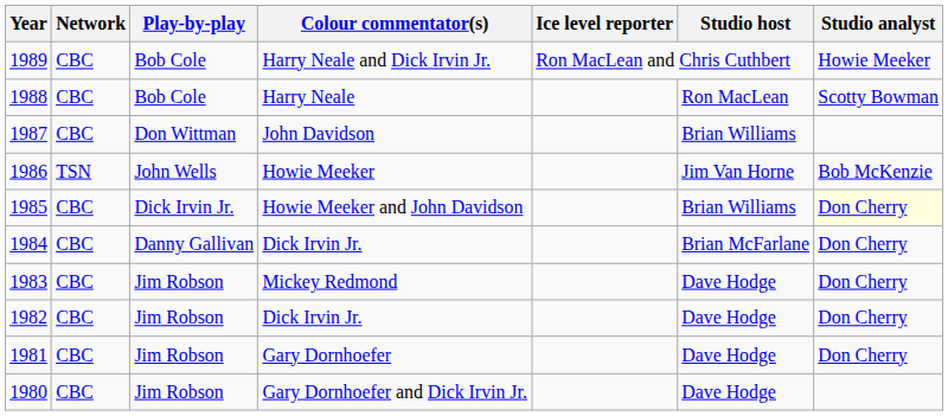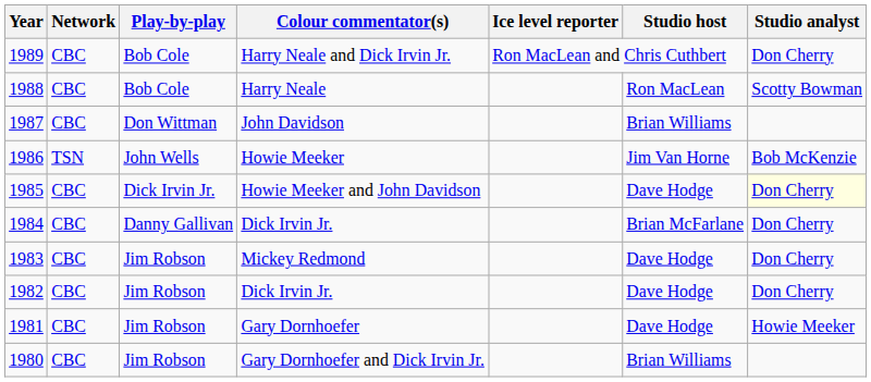 <table class="wikitable sortable" style="font-size:1.00em; line-height:1.5em;">
 <tr>
 <th>Year</th>
 <th>Network</th>
 <th><a href='#'>Play-by-play</a></th>
 <th><a href='#'>Colour commentator</a>(s)</th>
 <th>Ice level reporter</th>
 <th>Studio host</th>
 <th>Studio analyst</th>
 </tr>
 <tr>
 <td><a href='#'>1989</a></td>
 <td><a href='#'>CBC</a></td>
 <td><a href='#'>Bob Cole</a></td>
 <td><a href='#'>Harry Neale</a> and <a href='#'>Dick Irvin Jr.</a></td>
 <td colspan="2"><a href='#'>Ron MacLean</a> and <a href='#'>Chris Cuthbert</a></td>
-<td><a href='#'>Howie Meeker</a></td>
+<td><a href='#'>Don Cherry</a></td>
 </tr>
 <tr>
 <td><a href='#'>1988</a></td>
 <td><a href='#'>CBC</a></td>
 <td><a href='#'>Bob Cole</a></td>
 <td><a href='#'>Harry Neale</a></td>
 <td></td>
 <td><a href='#'>Ron MacLean</a></td>
 <td><a href='#'>Scotty Bowman</a></td>
 </tr>
 <tr>
 <td><a href='#'>1987</a></td>
 <td><a href='#'>CBC</a></td>
 <td><a href='#'>Don Wittman</a></td>
 <td><a href='#'>John Davidson</a></td>
 <td></td>
 <td><a href='#'>Brian Williams</a></td>
 </tr>
 <tr>
 <td><a href='#'>1986</a></td>
 <td><a href='#'>TSN</a></td>
 <td><a href='#'>John Wells</a></td>
 <td><a href='#'>Howie Meeker</a></td>
 <td></td>
 <td><a href='#'>Jim Van Horne</a></td>
 <td><a href='#'>Bob McKenzie</a></td>
 </tr>
 <tr>
 <td><a href='#'>1985</a></td>
 <td><a href='#'>CBC</a></td>
 <td><a href='#'>Dick Irvin Jr.</a></td>
 <td><a href='#'>Howie Meeker</a> and <a href='#'>John Davidson</a></td>
 <td></td>
-<td><a href='#'>Brian Williams</a></td>
+<td><a href='#'>Dave Hodge</a></td>
 <td style="background: lightyellow;"><a href='#'>Don Cherry</a></td>
 </tr>
 <tr>
 <td><a href='#'>1984</a></td>
 <td><a href='#'>CBC</a></td>
 <td><a href='#'>Danny Gallivan</a></td>
 <td><a href='#'>Dick Irvin Jr.</a></td>
 <td></td>
 <td><a href='#'>Brian McFarlane</a></td>
 <td><a href='#'>Don Cherry</a></td>
 </tr>
 <tr>
 <td><a href='#'>1983</a></td>
 <td><a href='#'>CBC</a></td>
 <td><a href='#'>Jim Robson</a></td>
 <td><a href='#'>Mickey Redmond</a></td>
 <td></td>
 <td><a href='#'>Dave Hodge</a></td>
 <td><a href='#'>Don Cherry</a></td>
 </tr>
 <tr>
 <td><a href='#'>1982</a></td>
 <td><a href='#'>CBC</a></td>
 <td><a href='#'>Jim Robson</a></td>
 <td><a href='#'>Dick Irvin Jr.</a></td>
 <td></td>
 <td><a href='#'>Dave Hodge</a></td>
 <td><a href='#'>Don Cherry</a></td>
 </tr>
 <tr>
 <td><a href='#'>1981</a></td>
 <td><a href='#'>CBC</a></td>
 <td><a href='#'>Jim Robson</a></td>
 <td><a href='#'>Gary Dornhoefer</a></td>
 <td></td>
 <td><a href='#'>Dave Hodge</a></td>
-<td><a href='#'>Don Cherry</a></td>
+<td><a href='#'>Howie Meeker</a></td>
 </tr>
 <tr>
 <td><a href='#'>1980</a></td>
 <td><a href='#'>CBC</a></td>
 <td><a href='#'>Jim Robson</a></td>
 <td><a href='#'>Gary Dornhoefer</a> and <a href='#'>Dick Irvin Jr.</a></td>
 <td></td>
-<td><a href='#'>Dave Hodge</a></td>
+<td><a href='#'>Brian Williams</a></td>
 </tr>
 </table>
